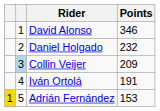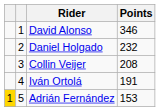 <table class="wikitable" style="font-size: 95%;">
 <tr>
 <th></th>
 <th></th>
 <th>Rider</th>
 <th>Points</th>
 </tr>
 <tr>
 <td></td>
 <td align=center>1</td>
 <td> <a href='#'>David Alonso</a></td>
 <td align=left>346</td>
 </tr>
 <tr>
 <td></td>
 <td align=center>2</td>
 <td> <a href='#'>Daniel Holgado</a></td>
 <td align=left>232</td>
 </tr>
 <tr>
 <td></td>
-<td align=center style="background: lightblue;">3</td>
+<td align=center>3</td>
 <td> <a href='#'>Collin Veijer</a></td>
-<td align=left>209</td>
+<td align=left>208</td>
 </tr>
 <tr>
 <td></td>
 <td align=center>4</td>
 <td> <a href='#'>Iván Ortolá</a></td>
 <td align=left>191</td>
 </tr>
 <tr>
 <td style="background: gold;"> 1</td>
 <td align=center>5</td>
 <td> <a href='#'>Adrián Fernández</a></td>
 <td align=left>153</td>
 </tr>
 </table>
